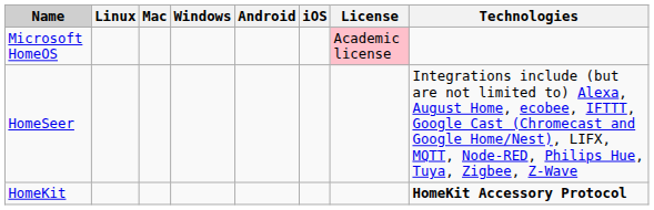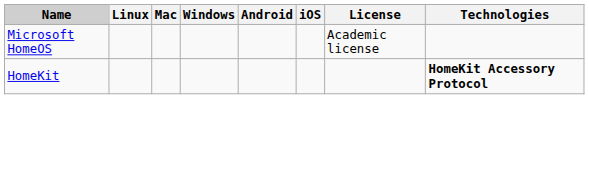 <table class="wikitable sortable">
 <tr>
 <th style="background-color:#cfcfcf;" align="center">Name</th>
 <th>Linux</th>
 <th>Mac</th>
 <th>Windows</th>
 <th>Android</th>
 <th>iOS</th>
 <th>License</th>
 <th class="unsortable">Technologies</th>
 </tr>
 <tr>
 <td><a href='#'>Microsoft HomeOS</a></td>
 <td></td>
 <td></td>
 <td></td>
 <td></td>
 <td></td>
-<td style="background: pink;">Academic license</td>
+<td>Academic license</td>
 <td></td>
-</tr>
-<tr>
-<td><a href='#'>HomeSeer</a></td>
-<td></td>
-<td></td>
-<td></td>
-<td></td>
-<td></td>
-<td></td>
-<td>Integrations include (but are not limited to) <a href='#'>Alexa</a>, <a href='#'>August Home</a>, <a href='#'>ecobee</a>, <a href='#'>IFTTT</a>, <a href='#'>Google Cast (Chromecast and Google Home/Nest)</a>, LIFX, <a href='#'>MQTT</a>, <a href='#'>Node-RED</a>, <a href='#'>Philips Hue</a>, <a href='#'>Tuya</a>, <a href='#'>Zigbee</a>, <a href='#'>Z-Wave</a></td>
 </tr>
 <tr>
 <td><a href='#'>HomeKit</a></td>
 <td></td>
 <td></td>
 <td></td>
 <td></td>
 <td></td>
 <td></td>
 <td><strong>HomeKit Accessory Protocol</strong></td>
 </tr>
 </table>
